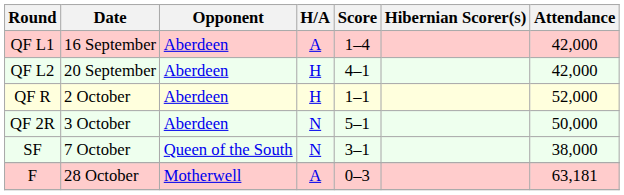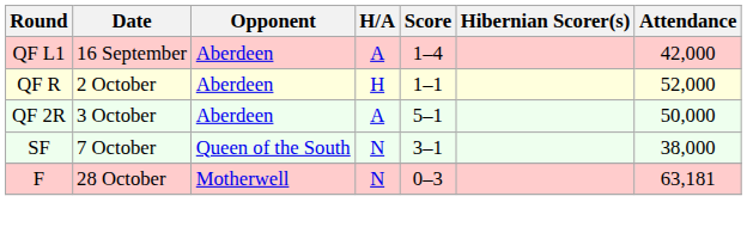 <table class="wikitable" style="text-align:center">
 <tr>
 <th>Round</th>
 <th>Date</th>
 <th>Opponent</th>
 <th>H/A</th>
 <th>Score</th>
 <th>Hibernian Scorer(s)</th>
 <th>Attendance</th>
 </tr>
 <tr bgcolor=#FFCCCC>
 <td>QF L1</td>
 <td align=left>16 September</td>
 <td align=left><a href='#'>Aberdeen</a></td>
 <td><a href='#'>A</a></td>
 <td>1–4</td>
 <td align=left></td>
 <td>42,000</td>
 </tr>
-<tr bgcolor=#EEFFEE>
-<td>QF L2</td>
-<td align=left>20 September</td>
-<td align=left><a href='#'>Aberdeen</a></td>
-<td><a href='#'>H</a></td>
-<td>4–1</td>
-<td align=left></td>
-<td>42,000</td>
-</tr>
 <tr bgcolor=#FFFFDD>
 <td>QF R</td>
 <td align=left>2 October</td>
 <td align=left><a href='#'>Aberdeen</a></td>
 <td><a href='#'>H</a></td>
 <td>1–1</td>
 <td align=left></td>
 <td>52,000</td>
 </tr>
 <tr bgcolor=#EEFFEE>
 <td>QF 2R</td>
 <td align=left>3 October</td>
 <td align=left><a href='#'>Aberdeen</a></td>
-<td><a href='#'>N</a></td>
+<td><a href='#'>A</a></td>
 <td>5–1</td>
 <td align=left></td>
 <td>50,000</td>
 </tr>
 <tr bgcolor=#EEFFEE>
 <td>SF</td>
 <td align=left>7 October</td>
 <td align=left><a href='#'>Queen of the South</a></td>
 <td><a href='#'>N</a></td>
 <td>3–1</td>
 <td align=left></td>
 <td>38,000</td>
 </tr>
 <tr>
 </tr>
 <tr bgcolor=#FFCCCC>
 <td>F</td>
 <td align=left>28 October</td>
 <td align=left><a href='#'>Motherwell</a></td>
-<td><a href='#'>A</a></td>
+<td><a href='#'>N</a></td>
 <td>0–3</td>
 <td align=left></td>
 <td>63,181</td>
 </tr>
 <tr>
 </tr>
 </table>
